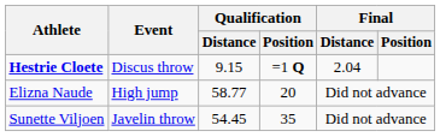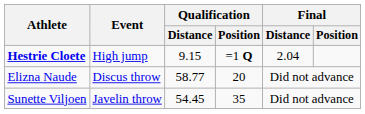 <table class=wikitable style="font-size:90%">
 <tr>
 <th rowspan="2">Athlete</th>
 <th rowspan="2">Event</th>
 <th colspan="2">Qualification</th>
 <th colspan="2">Final</th>
 </tr>
 <tr style="font-size:95%">
 <th>Distance</th>
 <th>Position</th>
 <th>Distance</th>
 <th>Position</th>
 </tr>
 <tr align=center>
 <td align=left><strong><a href='#'>Hestrie Cloete</a></strong></td>
-<td align=left><a href='#'>Discus throw</a></td>
+<td align=left><a href='#'>High jump</a></td>
 <td>9.15</td>
 <td>=1 <strong>Q</strong></td>
 <td>2.04</td>
 <td></td>
 </tr>
 <tr align=center>
 <td align=left><a href='#'>Elizna Naude</a></td>
-<td align=left><a href='#'>High jump</a></td>
+<td align=left><a href='#'>Discus throw</a></td>
 <td>58.77</td>
 <td>20</td>
 <td colspan=2>Did not advance</td>
 </tr>
 <tr align=center>
 <td align=left><a href='#'>Sunette Viljoen</a></td>
 <td align=left><a href='#'>Javelin throw</a></td>
 <td>54.45</td>
 <td>35</td>
 <td colspan=2>Did not advance</td>
 </tr>
 </table>
